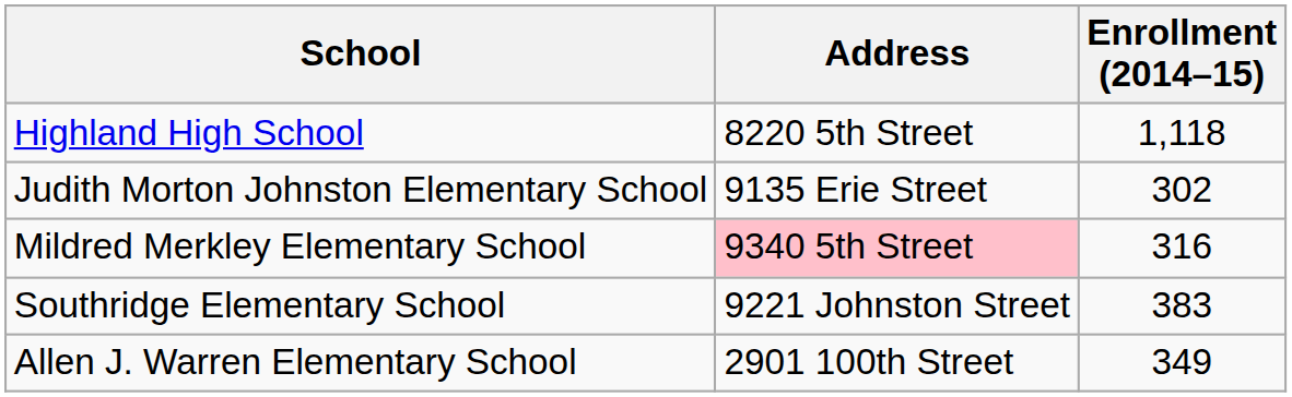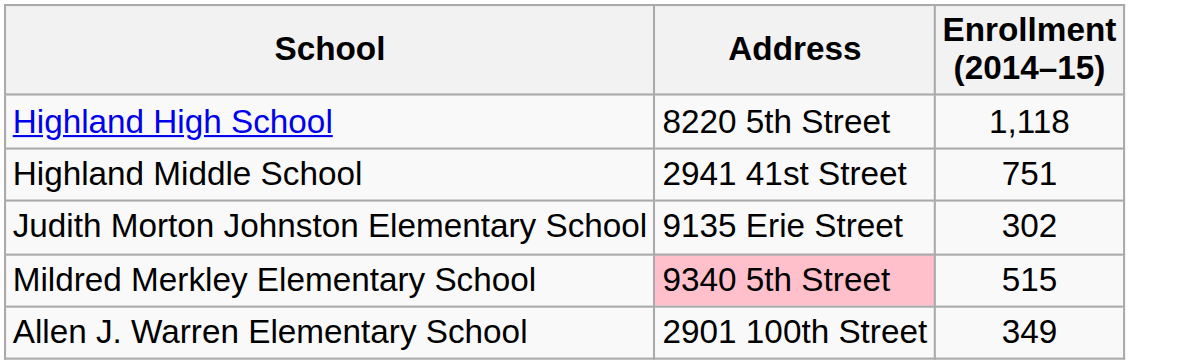 <table class="wikitable">
 <tr>
 <th>School</th>
 <th>Address</th>
 <th>Enrollment<br>(2014–15)</th>
 </tr>
 <tr>
 <td><a href='#'>Highland High School</a></td>
 <td>8220 5th Street</td>
 <td style="text-align:center;">1,118</td>
 </tr>
 <tr>
+<td>Highland Middle School</td>
+<td>2941 41st Street</td>
+<td style="text-align:center;">751</td>
+</tr>
+<tr>
 <td>Judith Morton Johnston Elementary School</td>
 <td>9135 Erie Street</td>
 <td style="text-align:center;">302</td>
 </tr>
 <tr>
 <td>Mildred Merkley Elementary School</td>
 <td style="background: pink;">9340 5th Street</td>
-<td style="text-align:center;">316</td>
-</tr>
-<tr>
-<td>Southridge Elementary School</td>
-<td>9221 Johnston Street</td>
-<td style="text-align:center;">383</td>
+<td style="text-align:center;">515</td>
 </tr>
 <tr>
 <td>Allen J. Warren Elementary School</td>
 <td>2901 100th Street</td>
 <td style="text-align:center;">349</td>
 </tr>
 </table>
